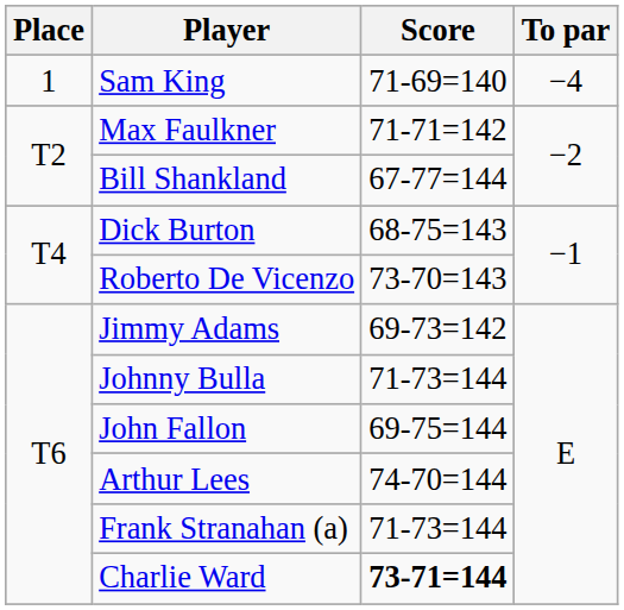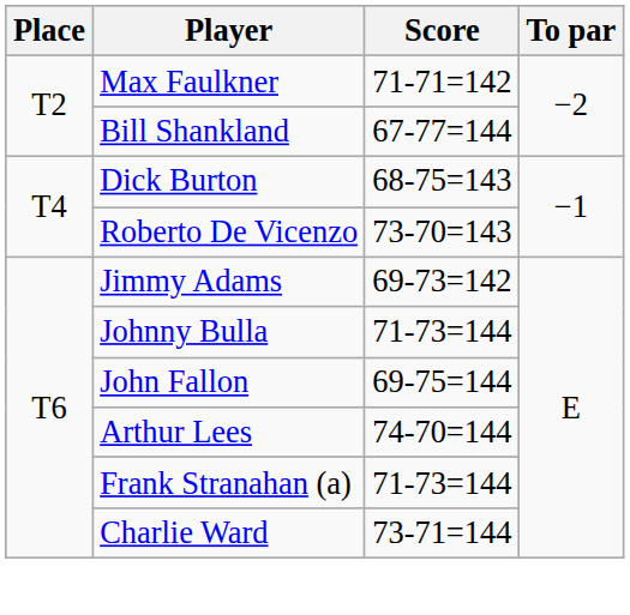 <table class="wikitable">
 <tr>
 <th>Place</th>
 <th>Player</th>
 <th>Score</th>
 <th>To par</th>
-</tr>
-<tr>
-<td align="center">1</td>
-<td> <a href='#'>Sam King</a></td>
-<td>71-69=140</td>
-<td align="center">−4</td>
 </tr>
 <tr>
 <td rowspan=2 align="center">T2</td>
 <td> <a href='#'>Max Faulkner</a></td>
 <td>71-71=142</td>
 <td rowspan=2 align="center">−2</td>
 </tr>
 <tr>
 <td> <a href='#'>Bill Shankland</a></td>
 <td>67-77=144</td>
 </tr>
 <tr>
 <td rowspan=2 align="center">T4</td>
 <td> <a href='#'>Dick Burton</a></td>
 <td>68-75=143</td>
 <td rowspan=2 align="center">−1</td>
 </tr>
 <tr>
 <td> <a href='#'>Roberto De Vicenzo</a></td>
 <td>73-70=143</td>
 </tr>
 <tr>
 <td rowspan=6 align="center">T6</td>
 <td> <a href='#'>Jimmy Adams</a></td>
 <td>69-73=142</td>
 <td rowspan=6 align="center">E</td>
 </tr>
 <tr>
 <td> <a href='#'>Johnny Bulla</a></td>
 <td>71-73=144</td>
 </tr>
 <tr>
 <td> <a href='#'>John Fallon</a></td>
 <td>69-75=144</td>
 </tr>
 <tr>
 <td> <a href='#'>Arthur Lees</a></td>
 <td>74-70=144</td>
 </tr>
 <tr>
 <td> <a href='#'>Frank Stranahan</a> (a)</td>
 <td>71-73=144</td>
 </tr>
 <tr>
 <td> <a href='#'>Charlie Ward</a></td>
-<td><strong>73-71=144</strong></td>
+<td>73-71=144</td>
 </tr>
 </table>
